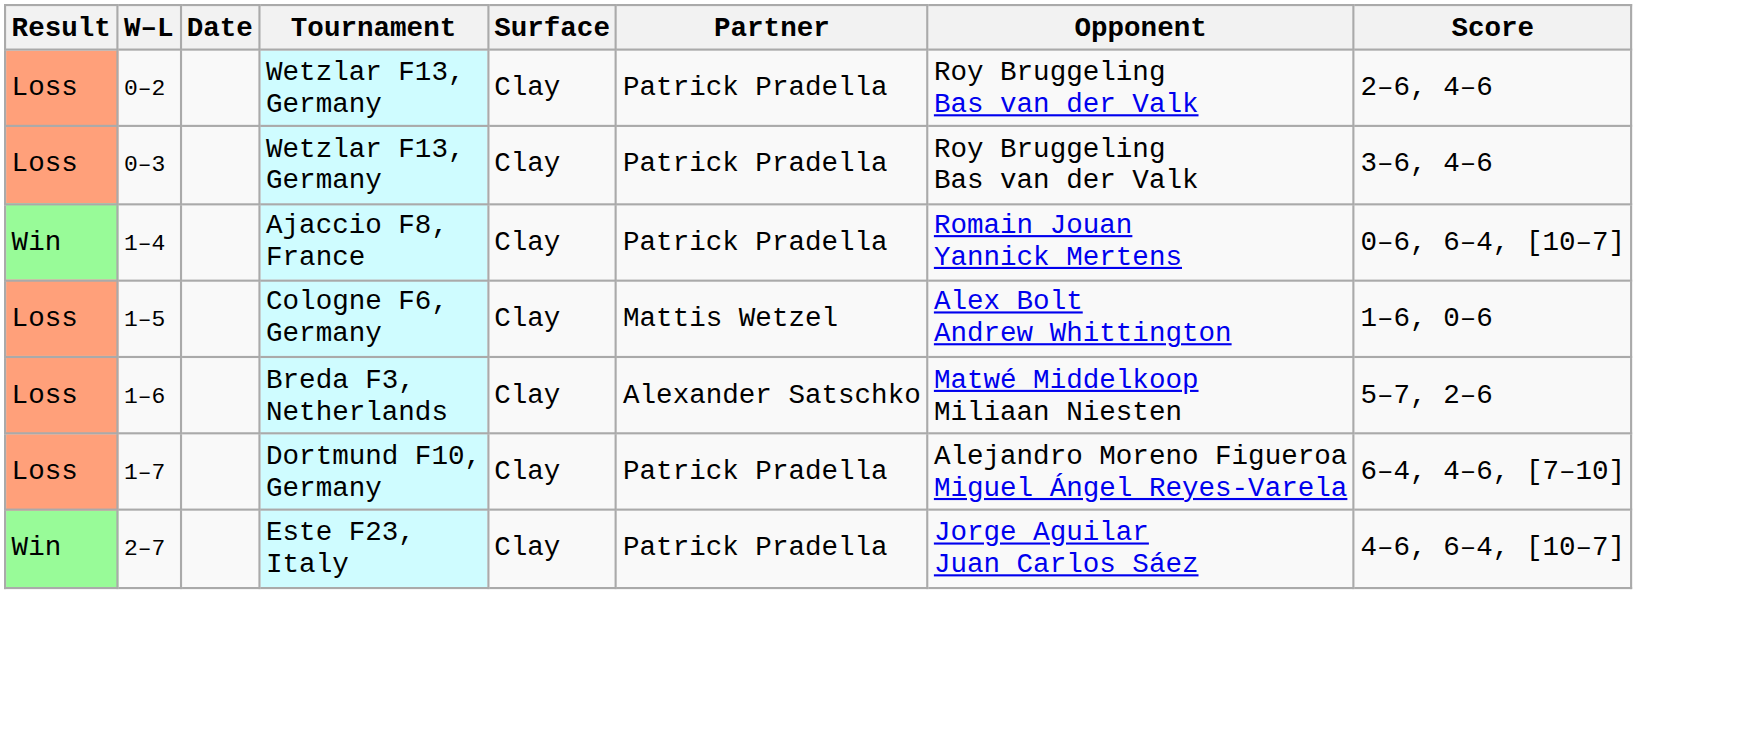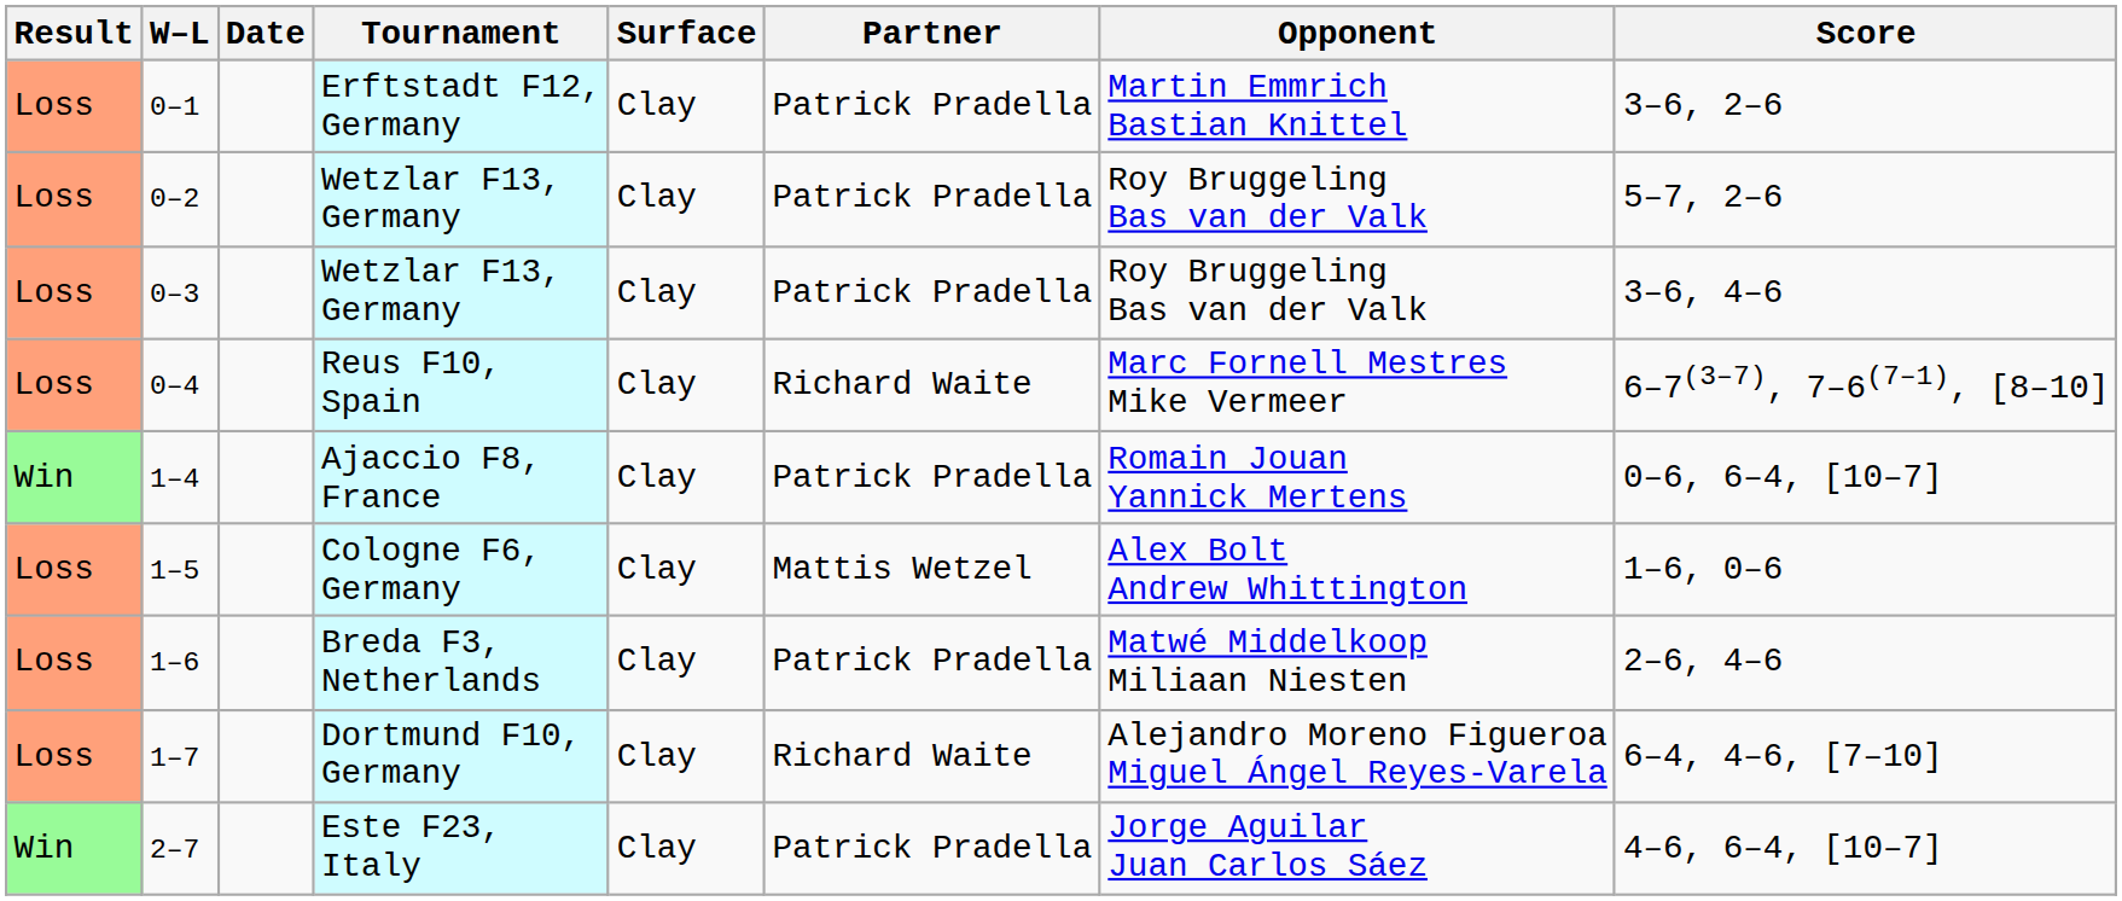 <table class="sortable wikitable nowrap">
 <tr>
 <th>Result</th>
 <th class="unsortable">W–L</th>
 <th>Date</th>
 <th>Tournament</th>
 <th>Surface</th>
 <th>Partner</th>
 <th>Opponent</th>
 <th class=unsortable>Score</th>
 </tr>
 <tr>
 <td bgcolor="FFA07A">Loss</td>
+<td><small>0–1</small></td>
+<td></td>
+<td style="background:#cffcff;">Erftstadt F12, <br> Germany</td>
+<td>Clay</td>
+<td> Patrick Pradella</td>
+<td> <a href='#'>Martin Emmrich</a> <br>  <a href='#'>Bastian Knittel</a></td>
+<td>3–6, 2–6</td>
+</tr>
+<tr>
+<td bgcolor="FFA07A">Loss</td>
 <td><small>0–2</small></td>
 <td></td>
 <td style="background:#cffcff;">Wetzlar F13, <br> Germany</td>
 <td>Clay</td>
 <td> Patrick Pradella</td>
 <td> Roy Bruggeling <br>  <a href='#'>Bas van der Valk</a></td>
-<td>2–6, 4–6</td>
+<td>5–7, 2–6</td>
 </tr>
 <tr>
 <td bgcolor="FFA07A">Loss</td>
 <td><small>0–3</small></td>
 <td></td>
 <td style="background:#cffcff;">Wetzlar F13, <br> Germany</td>
 <td>Clay</td>
 <td> Patrick Pradella</td>
 <td> Roy Bruggeling <br>  Bas van der Valk</td>
 <td>3–6, 4–6</td>
+</tr>
+<tr>
+<td bgcolor="FFA07A">Loss</td>
+<td><small>0–4</small></td>
+<td></td>
+<td style="background:#cffcff;">Reus F10, <br> Spain</td>
+<td>Clay</td>
+<td> Richard Waite</td>
+<td> <a href='#'>Marc Fornell Mestres</a> <br>  Mike Vermeer</td>
+<td>6–7<sup>(3–7)</sup>, 7–6<sup>(7–1)</sup>, [8–10]</td>
 </tr>
 <tr>
 <td bgcolor=98FB98>Win</td>
 <td><small>1–4</small></td>
 <td></td>
 <td style="background:#cffcff;">Ajaccio F8, <br> France</td>
 <td>Clay</td>
 <td> Patrick Pradella</td>
 <td> <a href='#'>Romain Jouan</a> <br>  <a href='#'>Yannick Mertens</a></td>
 <td>0–6, 6–4, [10–7]</td>
 </tr>
 <tr>
 <td bgcolor="FFA07A">Loss</td>
 <td><small>1–5</small></td>
 <td></td>
 <td style="background:#cffcff;">Cologne F6, <br> Germany</td>
 <td>Clay</td>
 <td> Mattis Wetzel</td>
 <td> <a href='#'>Alex Bolt</a> <br>  <a href='#'>Andrew Whittington</a></td>
 <td>1–6, 0–6</td>
 </tr>
 <tr>
 <td bgcolor="FFA07A">Loss</td>
 <td><small>1–6</small></td>
 <td></td>
 <td style="background:#cffcff;">Breda F3, <br> Netherlands</td>
 <td>Clay</td>
-<td> Alexander Satschko</td>
+<td> Patrick Pradella</td>
 <td> <a href='#'>Matwé Middelkoop</a> <br>  Miliaan Niesten</td>
-<td>5–7, 2–6</td>
+<td>2–6, 4–6</td>
 </tr>
 <tr>
 <td bgcolor="FFA07A">Loss</td>
 <td><small>1–7</small></td>
 <td></td>
 <td style="background:#cffcff;">Dortmund F10, <br> Germany</td>
 <td>Clay</td>
-<td> Patrick Pradella</td>
+<td> Richard Waite</td>
 <td> Alejandro Moreno Figueroa <br>  <a href='#'>Miguel Ángel Reyes-Varela</a></td>
 <td>6–4, 4–6, [7–10]</td>
 </tr>
 <tr>
 <td bgcolor=98FB98>Win</td>
 <td><small>2–7</small></td>
 <td></td>
 <td style="background:#cffcff;">Este F23, <br> Italy</td>
 <td>Clay</td>
 <td> Patrick Pradella</td>
 <td> <a href='#'>Jorge Aguilar</a> <br>  <a href='#'>Juan Carlos Sáez</a></td>
 <td>4–6, 6–4, [10–7]</td>
 </tr>
 </table>
